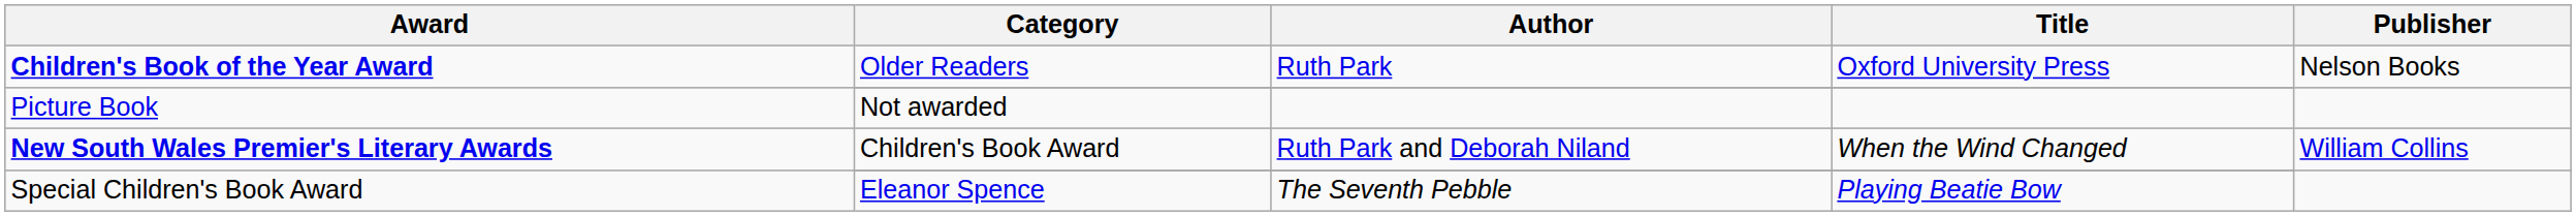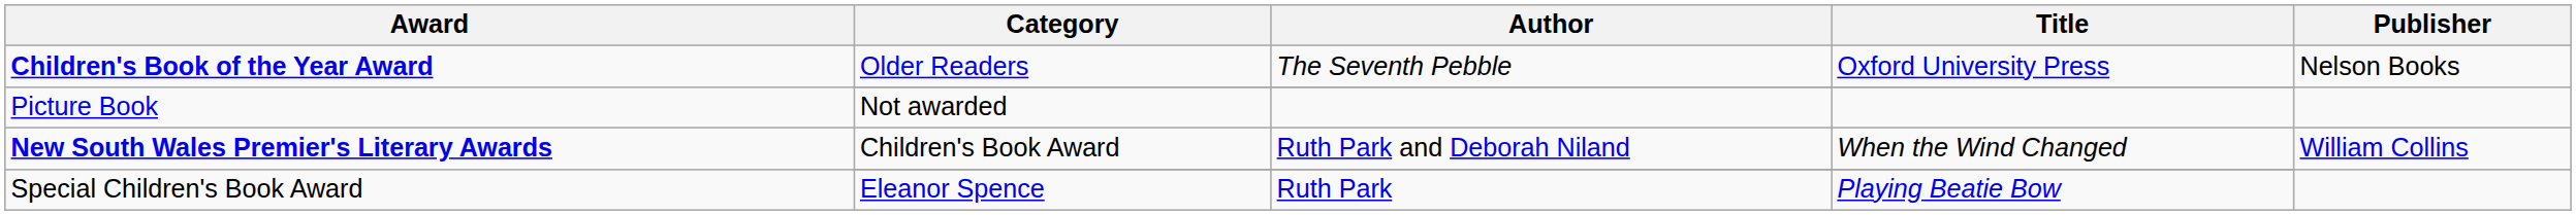 <table class="wikitable" width=100%>
 <tr>
 <th>Award</th>
 <th>Category</th>
 <th>Author</th>
 <th>Title</th>
 <th>Publisher</th>
 </tr>
 <tr>
 <td rowspan=2><strong><a href='#'>Children's Book of the Year Award</a></strong></td>
 <td><a href='#'>Older Readers</a></td>
-<td><a href='#'>Ruth Park</a></td>
+<td><em>The Seventh Pebble</em></td>
 <td><a href='#'>Oxford University Press</a></td>
 <td>Nelson Books</td>
 </tr>
 <tr>
 </tr>
 <tr>
 <td><a href='#'>Picture Book</a></td>
 <td>Not awarded</td>
 <td></td>
 <td></td>
 </tr>
 <tr>
 <td rowspan=2><strong><a href='#'>New South Wales Premier's Literary Awards</a></strong></td>
 <td>Children's Book Award</td>
 <td><a href='#'>Ruth Park</a> and <a href='#'>Deborah Niland</a></td>
 <td><em>When the Wind Changed</em></td>
 <td><a href='#'>William Collins</a></td>
 </tr>
 <tr>
 </tr>
 <tr>
 <td>Special Children's Book Award</td>
 <td><a href='#'>Eleanor Spence</a></td>
-<td><em>The Seventh Pebble</em></td>
+<td><a href='#'>Ruth Park</a></td>
 <td><em><a href='#'>Playing Beatie Bow</a></em></td>
 </tr>
 </table>
